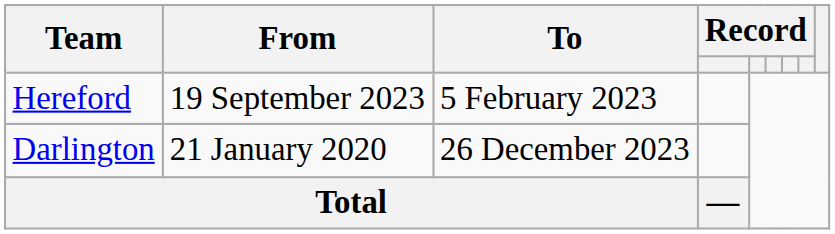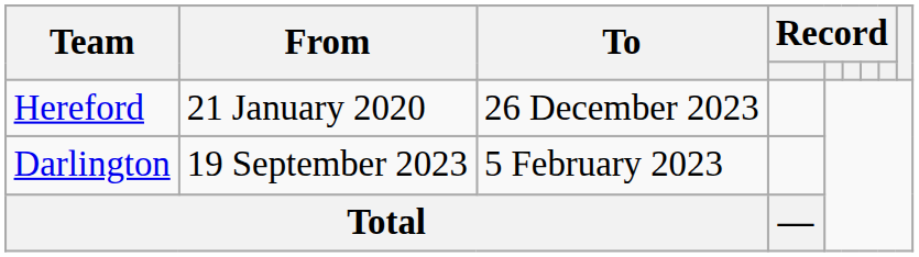 <table class="wikitable" style="text-align: center">
 <tr>
 <th rowspan="2">Team</th>
 <th rowspan="2">From</th>
 <th rowspan="2">To</th>
 <th colspan="5">Record</th>
 <th rowspan="2"></th>
 </tr>
 <tr>
 <th></th>
 <th></th>
 <th></th>
 <th></th>
 <th></th>
 </tr>
 <tr>
 <td align=left><a href='#'>Hereford</a></td>
-<td align=left>19 September 2023</td>
-<td align=left>5 February 2023<br></td>
+<td align=left>21 January 2020</td>
+<td align=left>26 December 2023<br></td>
 <td></td>
 </tr>
 <tr>
 <td align=left><a href='#'>Darlington</a></td>
-<td align=left>21 January 2020</td>
-<td align=left>26 December 2023<br></td>
+<td align=left>19 September 2023</td>
+<td align=left>5 February 2023<br></td>
 <td></td>
 </tr>
 <tr>
 <th colspan="3">Total<br></th>
 <th>—</th>
 </tr>
 </table>
